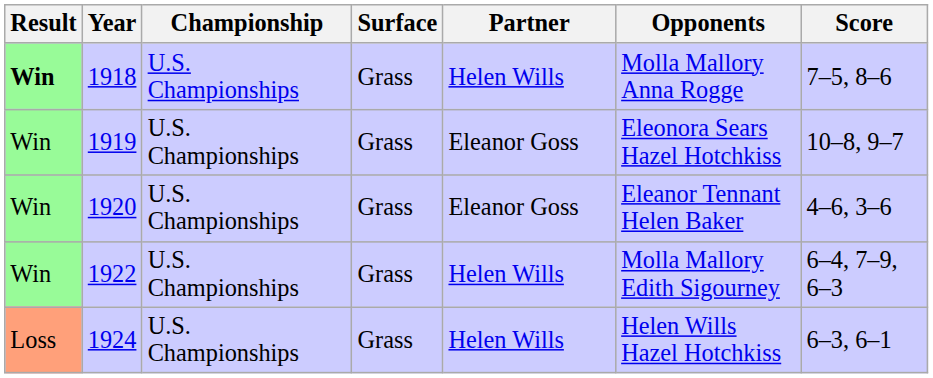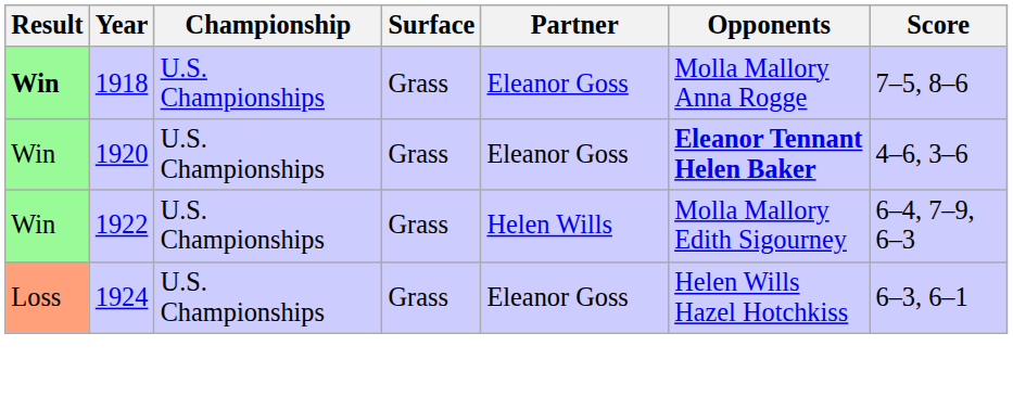 <table class="sortable wikitable">
 <tr>
 <th>Result</th>
 <th>Year</th>
 <th style="width:150px">Championship</th>
 <th style="width:50px">Surface</th>
 <th style="width:140px">Partner</th>
 <th style="width:140px">Opponents</th>
 <th style="width:100px" class="unsortable">Score</th>
 </tr>
 <tr style="background:#ccf;">
 <td style="background:#98fb98;"><strong>Win</strong></td>
 <td><a href='#'>1918</a></td>
 <td><a href='#'>U.S. Championships</a></td>
 <td>Grass</td>
-<td> <a href='#'>Helen Wills</a></td>
+<td> <a href='#'>Eleanor Goss</a></td>
 <td>  <a href='#'>Molla Mallory</a><br>  <a href='#'>Anna Rogge</a></td>
 <td>7–5, 8–6</td>
-</tr>
-<tr style="background:#ccf;">
-<td style="background:#98fb98;">Win</td>
-<td><a href='#'>1919</a></td>
-<td>U.S. Championships</td>
-<td>Grass</td>
-<td> Eleanor Goss</td>
-<td>  <a href='#'>Eleonora Sears</a> <br>  <a href='#'>Hazel Hotchkiss</a></td>
-<td>10–8, 9–7</td>
 </tr>
 <tr style="background:#ccf;">
 <td style="background:#98fb98;">Win</td>
 <td><a href='#'>1920</a></td>
 <td>U.S. Championships</td>
 <td>Grass</td>
 <td> Eleanor Goss</td>
-<td> <a href='#'>Eleanor Tennant</a> <br>  <a href='#'>Helen Baker</a></td>
+<td><strong> <a href='#'>Eleanor Tennant</a> <br>  <a href='#'>Helen Baker</a></strong></td>
 <td>4–6, 3–6</td>
 </tr>
 <tr style="background:#ccf;">
 <td style="background:#98fb98;">Win</td>
 <td><a href='#'>1922</a></td>
 <td>U.S. Championships</td>
 <td>Grass</td>
 <td> <a href='#'>Helen Wills</a></td>
 <td>  <a href='#'>Molla Mallory</a> <br>  <a href='#'>Edith Sigourney</a></td>
 <td>6–4, 7–9, 6–3</td>
 </tr>
 <tr style="background:#ccf;">
 <td style="background:#ffa07a;">Loss</td>
 <td><a href='#'>1924</a></td>
 <td>U.S. Championships</td>
 <td>Grass</td>
-<td> <a href='#'>Helen Wills</a></td>
+<td> Eleanor Goss</td>
 <td> <a href='#'>Helen Wills</a> <br>  <a href='#'>Hazel Hotchkiss</a></td>
 <td>6–3, 6–1</td>
 </tr>
 </table>
